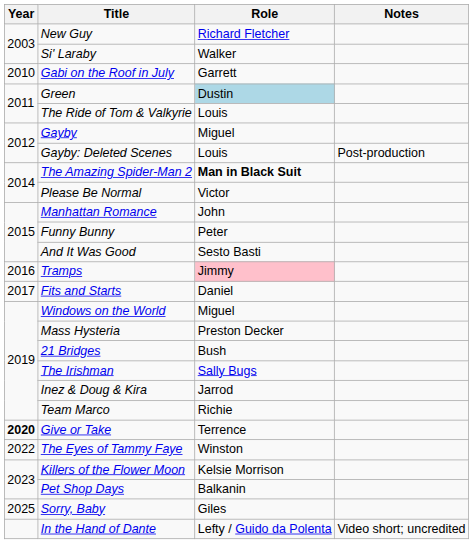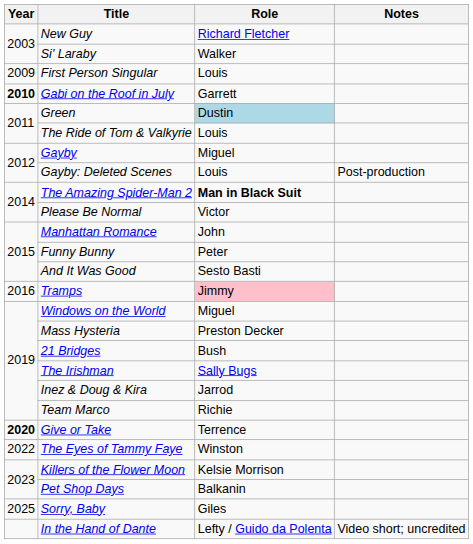 <table class="wikitable sortable">
 <tr>
 <th>Year</th>
 <th>Title</th>
 <th>Role</th>
 <th class="unsortable">Notes</th>
 </tr>
 <tr>
 <td rowspan="2">2003</td>
 <td><em>New Guy</em></td>
 <td><a href='#'>Richard Fletcher</a></td>
 <td></td>
 </tr>
 <tr>
 <td><em>Si' Laraby</em></td>
 <td>Walker</td>
 <td></td>
 </tr>
 <tr>
-<td>2010</td>
+<td>2009</td>
+<td><em>First Person Singular</em></td>
+<td>Louis</td>
+<td></td>
+</tr>
+<tr>
+<td><strong>2010</strong></td>
 <td><em><a href='#'>Gabi on the Roof in July</a></em></td>
 <td>Garrett</td>
 <td></td>
 </tr>
 <tr>
 <td rowspan="2">2011</td>
 <td><em>Green</em></td>
 <td style="background: lightblue;">Dustin</td>
 <td></td>
 </tr>
 <tr>
 <td><em>The Ride of Tom & Valkyrie</em></td>
 <td>Louis</td>
 <td></td>
 </tr>
 <tr>
 <td rowspan="2">2012</td>
 <td><em><a href='#'>Gayby</a></em></td>
 <td>Miguel</td>
 <td></td>
 </tr>
 <tr>
 <td><em>Gayby: Deleted Scenes</em></td>
 <td>Louis</td>
 <td>Post-production</td>
 </tr>
 <tr>
 <td rowspan="2">2014</td>
 <td "Amazing Spider-Man 2, The"><em><a href='#'>The Amazing Spider-Man 2</a></em></td>
 <td><strong>Man in Black Suit</strong></td>
 <td></td>
 </tr>
 <tr>
 <td><em>Please Be Normal</em></td>
 <td>Victor</td>
 <td></td>
 </tr>
 <tr>
 <td rowspan="3">2015</td>
 <td><em><a href='#'>Manhattan Romance</a></em></td>
 <td>John</td>
 <td></td>
 </tr>
 <tr>
 <td><em>Funny Bunny</em></td>
 <td>Peter</td>
 <td></td>
 </tr>
 <tr>
 <td><em>And It Was Good</em></td>
 <td>Sesto Basti</td>
 <td></td>
 </tr>
 <tr>
 <td>2016</td>
 <td><em><a href='#'>Tramps</a></em></td>
 <td style="background: pink;">Jimmy</td>
-<td></td>
-</tr>
-<tr>
-<td>2017</td>
-<td><em><a href='#'>Fits and Starts</a></em></td>
-<td>Daniel</td>
 <td></td>
 </tr>
 <tr>
 <td rowspan="6">2019</td>
 <td><em><a href='#'>Windows on the World</a></em></td>
 <td>Miguel</td>
 <td></td>
 </tr>
 <tr>
 <td><em>Mass Hysteria</em></td>
 <td>Preston Decker</td>
 <td></td>
 </tr>
 <tr>
 <td><em><a href='#'>21 Bridges</a></em></td>
 <td>Bush</td>
 <td></td>
 </tr>
 <tr>
 <td><em><a href='#'>The Irishman</a></em></td>
 <td><a href='#'>Sally Bugs</a></td>
 <td></td>
 </tr>
 <tr>
 <td><em>Inez & Doug & Kira</em></td>
 <td>Jarrod</td>
 <td></td>
 </tr>
 <tr>
 <td><em>Team Marco</em></td>
 <td>Richie</td>
 <td></td>
 </tr>
 <tr>
 <td><strong>2020</strong></td>
 <td><em><a href='#'>Give or Take</a></em></td>
 <td>Terrence</td>
 <td></td>
 </tr>
 <tr>
 <td>2022</td>
 <td><em><a href='#'>The Eyes of Tammy Faye</a></em></td>
 <td>Winston</td>
 <td></td>
 </tr>
 <tr>
 <td rowspan="2">2023</td>
 <td><em><a href='#'>Killers of the Flower Moon</a></em></td>
 <td>Kelsie Morrison</td>
 <td></td>
 </tr>
 <tr>
 <td><em><a href='#'>Pet Shop Days</a></em></td>
 <td>Balkanin</td>
 <td></td>
 </tr>
 <tr>
 <td>2025</td>
 <td><em><a href='#'>Sorry, Baby</a></em></td>
 <td>Giles</td>
 <td></td>
 </tr>
 <tr>
 <td></td>
 <td><em><a href='#'>In the Hand of Dante</a></em></td>
 <td>Lefty / <a href='#'>Guido da Polenta</a></td>
 <td>Video short; uncredited</td>
 </tr>
 </table>
